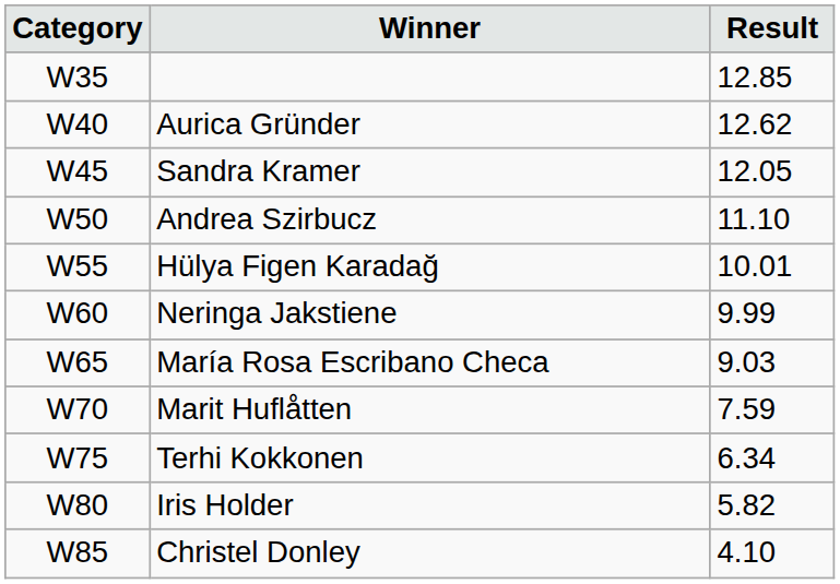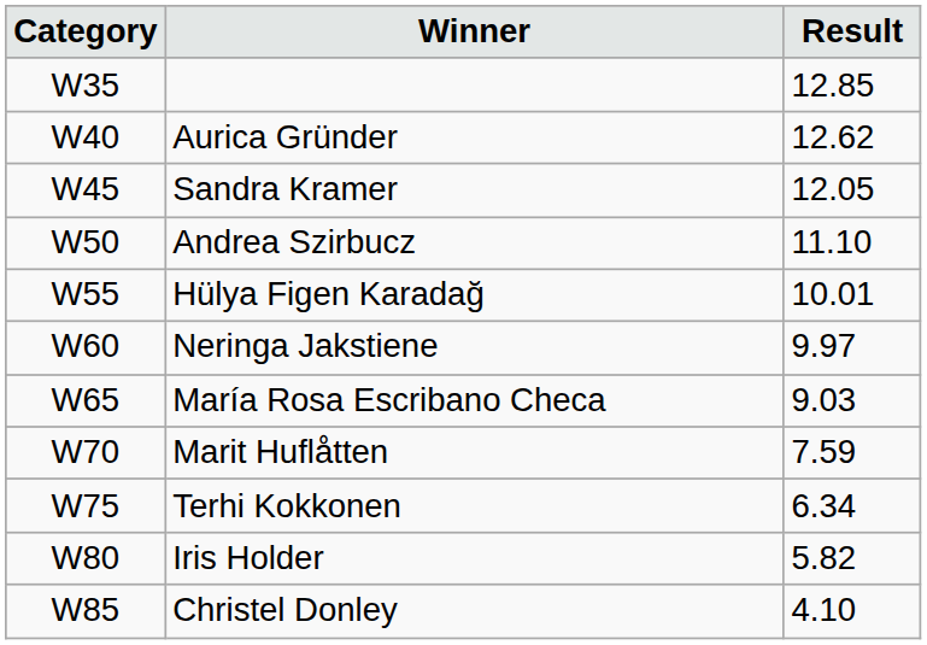 <table class="wikitable" width=35%>
 <tr>
 <td width=15% align="center" bgcolor=#E3E7E6><strong>Category</strong></td>
 <td align="center" bgcolor=#E3E7E6> <strong>Winner</strong></td>
 <td width=15% align="center" bgcolor=#E3E7E6><strong>Result</strong></td>
 </tr>
 <tr>
 <td align="center">W35</td>
 <td> </td>
 <td>12.85</td>
 </tr>
 <tr>
 <td align="center">W40</td>
 <td> Aurica Gründer</td>
 <td>12.62</td>
 </tr>
 <tr>
 <td align="center">W45</td>
 <td> Sandra Kramer</td>
 <td>12.05</td>
 </tr>
 <tr>
 <td align="center">W50</td>
 <td> Andrea Szirbucz</td>
 <td>11.10</td>
 </tr>
 <tr>
 <td align="center">W55</td>
 <td> Hülya Figen Karadağ</td>
 <td>10.01</td>
 </tr>
 <tr>
 <td align="center">W60</td>
 <td> Neringa Jakstiene</td>
-<td>9.99</td>
+<td>9.97</td>
 </tr>
 <tr>
 <td align="center">W65</td>
 <td> María Rosa Escribano Checa</td>
 <td>9.03</td>
 </tr>
 <tr>
 <td align="center">W70</td>
 <td> Marit Huflåtten</td>
 <td>7.59</td>
 </tr>
 <tr>
 <td align="center">W75</td>
 <td> Terhi Kokkonen</td>
 <td>6.34</td>
 </tr>
 <tr>
 <td align="center">W80</td>
 <td> Iris Holder</td>
 <td>5.82</td>
 </tr>
 <tr>
 <td align="center">W85</td>
 <td> Christel Donley</td>
 <td>4.10</td>
 </tr>
 </table>
